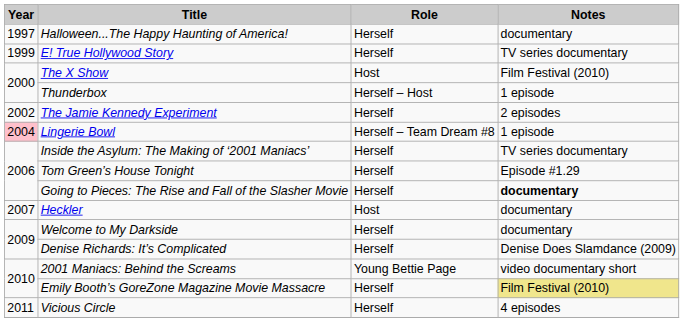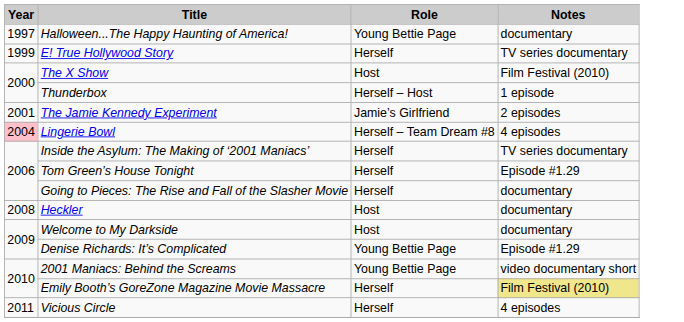 <table class="wikitable" style="font-size:90%;">
 <tr>
 <th style="background: #CCCCCC;">Year</th>
 <th style="background: #CCCCCC;">Title</th>
 <th style="background: #CCCCCC;">Role</th>
 <th style="background: #CCCCCC;">Notes</th>
 </tr>
 <tr>
 <td>1997</td>
 <td><em>Halloween...The Happy Haunting of America!</em></td>
-<td>Herself</td>
+<td>Young Bettie Page</td>
 <td>documentary</td>
 </tr>
 <tr>
 <td>1999</td>
 <td><em><a href='#'>E! True Hollywood Story</a></em></td>
 <td>Herself</td>
 <td>TV series documentary</td>
 </tr>
 <tr>
 <td rowspan=2>2000</td>
 <td><em><a href='#'>The X Show</a></em></td>
 <td>Host</td>
 <td>Film Festival (2010)</td>
 </tr>
 <tr>
 <td><em>Thunderbox</em></td>
 <td>Herself – Host</td>
 <td>1 episode</td>
 </tr>
 <tr>
-<td>2002</td>
+<td>2001</td>
 <td><em><a href='#'>The Jamie Kennedy Experiment</a></em></td>
-<td>Herself</td>
+<td>Jamie’s Girlfriend</td>
 <td>2 episodes</td>
 </tr>
 <tr>
 <td style="background: pink;">2004</td>
 <td><em><a href='#'>Lingerie Bowl</a></em></td>
 <td>Herself – Team Dream #8</td>
-<td>1 episode</td>
+<td>4 episodes</td>
 </tr>
 <tr>
 <td rowspan=3>2006</td>
 <td><em>Inside the Asylum: The Making of ‘2001 Maniacs’</em></td>
 <td>Herself</td>
 <td>TV series documentary</td>
 </tr>
 <tr>
 <td><em>Tom Green’s House Tonight</em></td>
 <td>Herself</td>
 <td>Episode #1.29</td>
 </tr>
 <tr>
 <td><em>Going to Pieces: The Rise and Fall of the Slasher Movie</em></td>
 <td>Herself</td>
-<td><strong>documentary</strong></td>
+<td>documentary</td>
 </tr>
 <tr>
-<td>2007</td>
+<td>2008</td>
 <td><em><a href='#'>Heckler</a></em></td>
 <td>Host</td>
 <td>documentary</td>
 </tr>
 <tr>
 <td rowspan=2>2009</td>
 <td><em>Welcome to My Darkside</em></td>
-<td>Herself</td>
+<td>Host</td>
 <td>documentary</td>
 </tr>
 <tr>
 <td><em>Denise Richards: It’s Complicated</em></td>
-<td>Herself</td>
-<td>Denise Does Slamdance (2009)</td>
+<td>Young Bettie Page</td>
+<td>Episode #1.29</td>
 </tr>
 <tr>
 <td rowspan=2>2010</td>
 <td><em>2001 Maniacs: Behind the Screams</em></td>
 <td>Young Bettie Page</td>
 <td>video documentary short</td>
 </tr>
 <tr>
 <td><em>Emily Booth’s GoreZone Magazine Movie Massacre</em></td>
 <td>Herself</td>
 <td style="background: khaki;">Film Festival (2010)</td>
 </tr>
 <tr>
 <td>2011</td>
 <td><em>Vicious Circle</em></td>
 <td>Herself</td>
 <td>4 episodes</td>
 </tr>
 <tr>
 </tr>
 </table>
